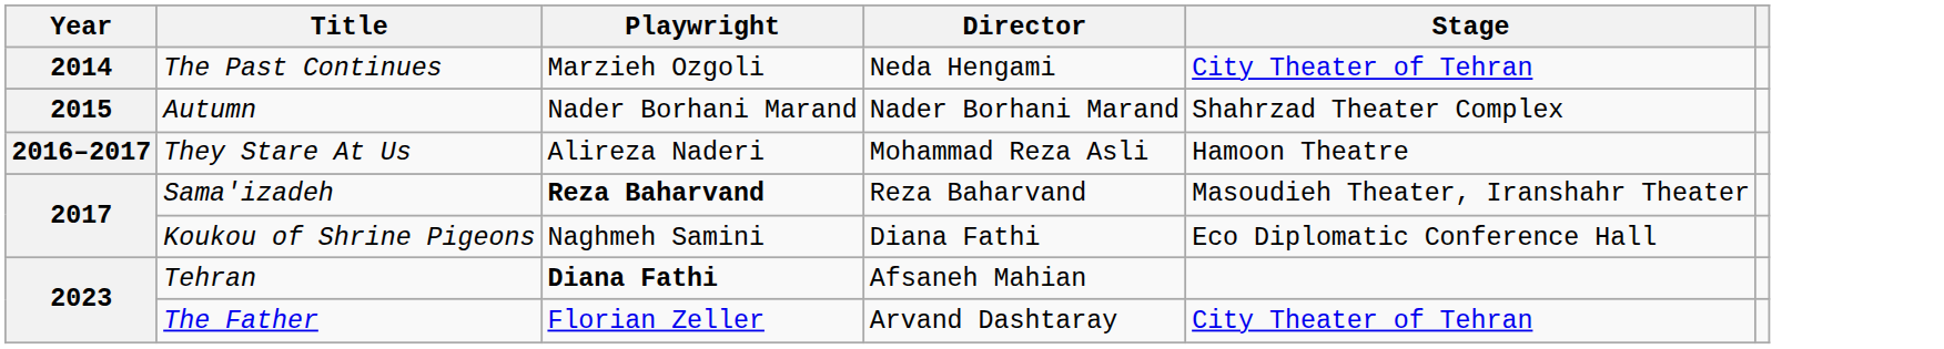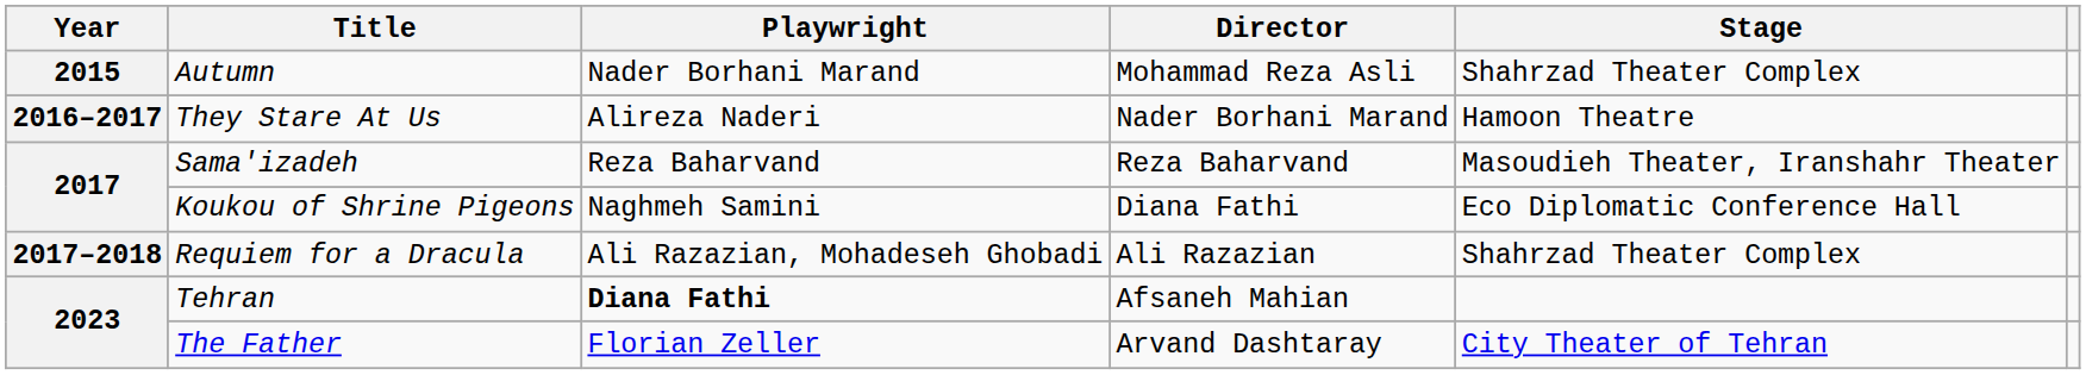 <table class="wikitable plainrowheaders sortable"  style=font-size:100%>
 <tr>
 <th scope="col">Year</th>
 <th scope="col">Title</th>
 <th scope="col">Playwright</th>
 <th scope="col">Director</th>
 <th scope="col">Stage</th>
 <th scope="col" class="unsortable"></th>
 </tr>
 <tr>
-<th scope=row>2014</th>
-<td><em>The Past Continues</em></td>
-<td>Marzieh Ozgoli</td>
-<td>Neda Hengami</td>
-<td><a href='#'>City Theater of Tehran</a></td>
-<td></td>
-</tr>
-<tr>
 <th scope=row>2015</th>
 <td><em>Autumn</em></td>
 <td>Nader Borhani Marand</td>
-<td>Nader Borhani Marand</td>
+<td>Mohammad Reza Asli</td>
 <td>Shahrzad Theater Complex</td>
 <td></td>
 </tr>
 <tr>
 <th scope="row">2016–2017</th>
 <td><em>They Stare At Us</em></td>
 <td>Alireza Naderi</td>
-<td>Mohammad Reza Asli</td>
+<td>Nader Borhani Marand</td>
 <td>Hamoon Theatre</td>
 <td></td>
 </tr>
 <tr>
 <th rowspan="2" scope="row">2017</th>
 <td><em>Sama'izadeh</em></td>
-<td><strong>Reza Baharvand</strong></td>
+<td>Reza Baharvand</td>
 <td>Reza Baharvand</td>
 <td>Masoudieh Theater, Iranshahr Theater</td>
 <td></td>
 </tr>
 <tr>
 <td><em>Koukou of Shrine Pigeons</em></td>
 <td>Naghmeh Samini</td>
 <td>Diana Fathi</td>
 <td>Eco Diplomatic Conference Hall</td>
+<td></td>
+</tr>
+<tr>
+<th scope="row">2017–2018</th>
+<td><em>Requiem for a Dracula</em></td>
+<td>Ali Razazian, Mohadeseh Ghobadi</td>
+<td>Ali Razazian</td>
+<td>Shahrzad Theater Complex</td>
 <td></td>
 </tr>
 <tr>
 <th rowspan="2" scope="row">2023</th>
 <td><em>Tehran</em></td>
 <td><strong>Diana Fathi</strong></td>
 <td>Afsaneh Mahian</td>
 <td></td>
 <td></td>
 </tr>
 <tr>
 <td><em><a href='#'>The Father</a></em></td>
 <td><a href='#'>Florian Zeller</a></td>
 <td>Arvand Dashtaray</td>
 <td><a href='#'>City Theater of Tehran</a></td>
 <td></td>
 </tr>
 </table>
